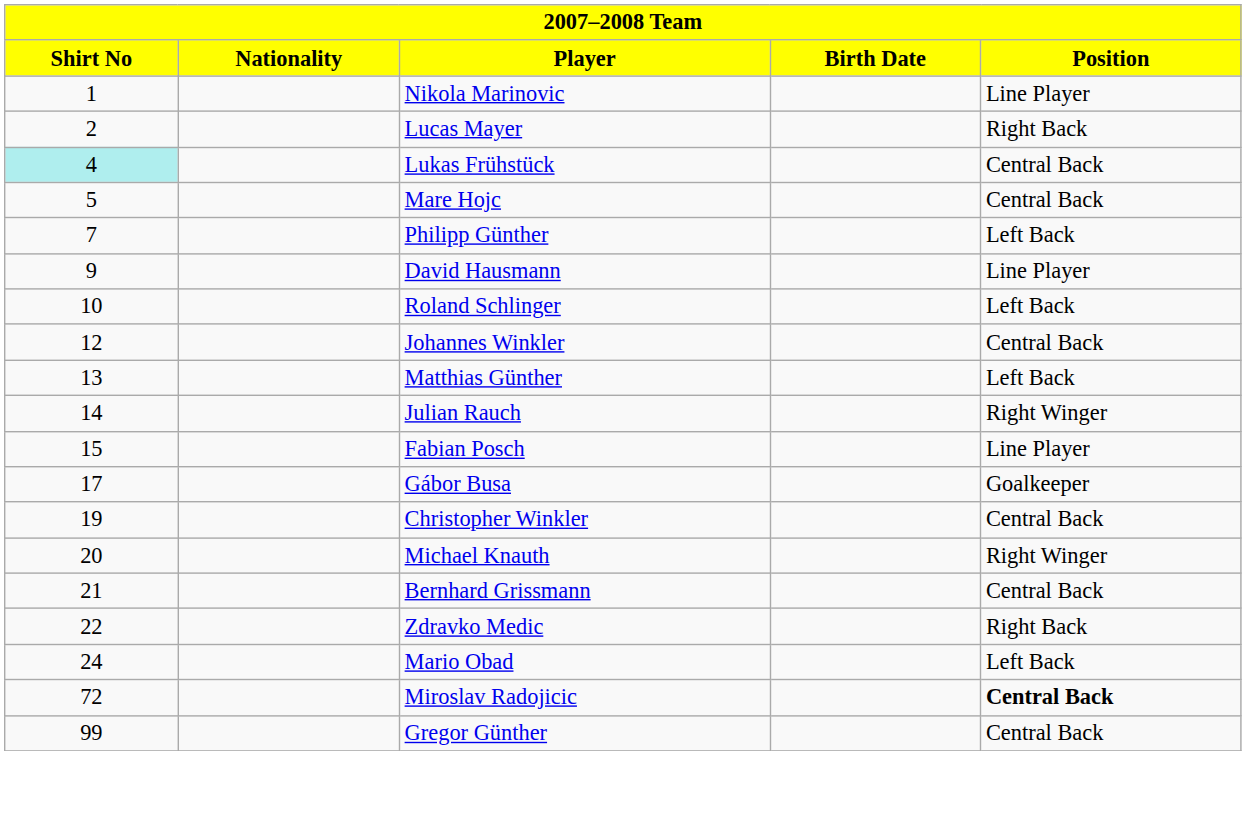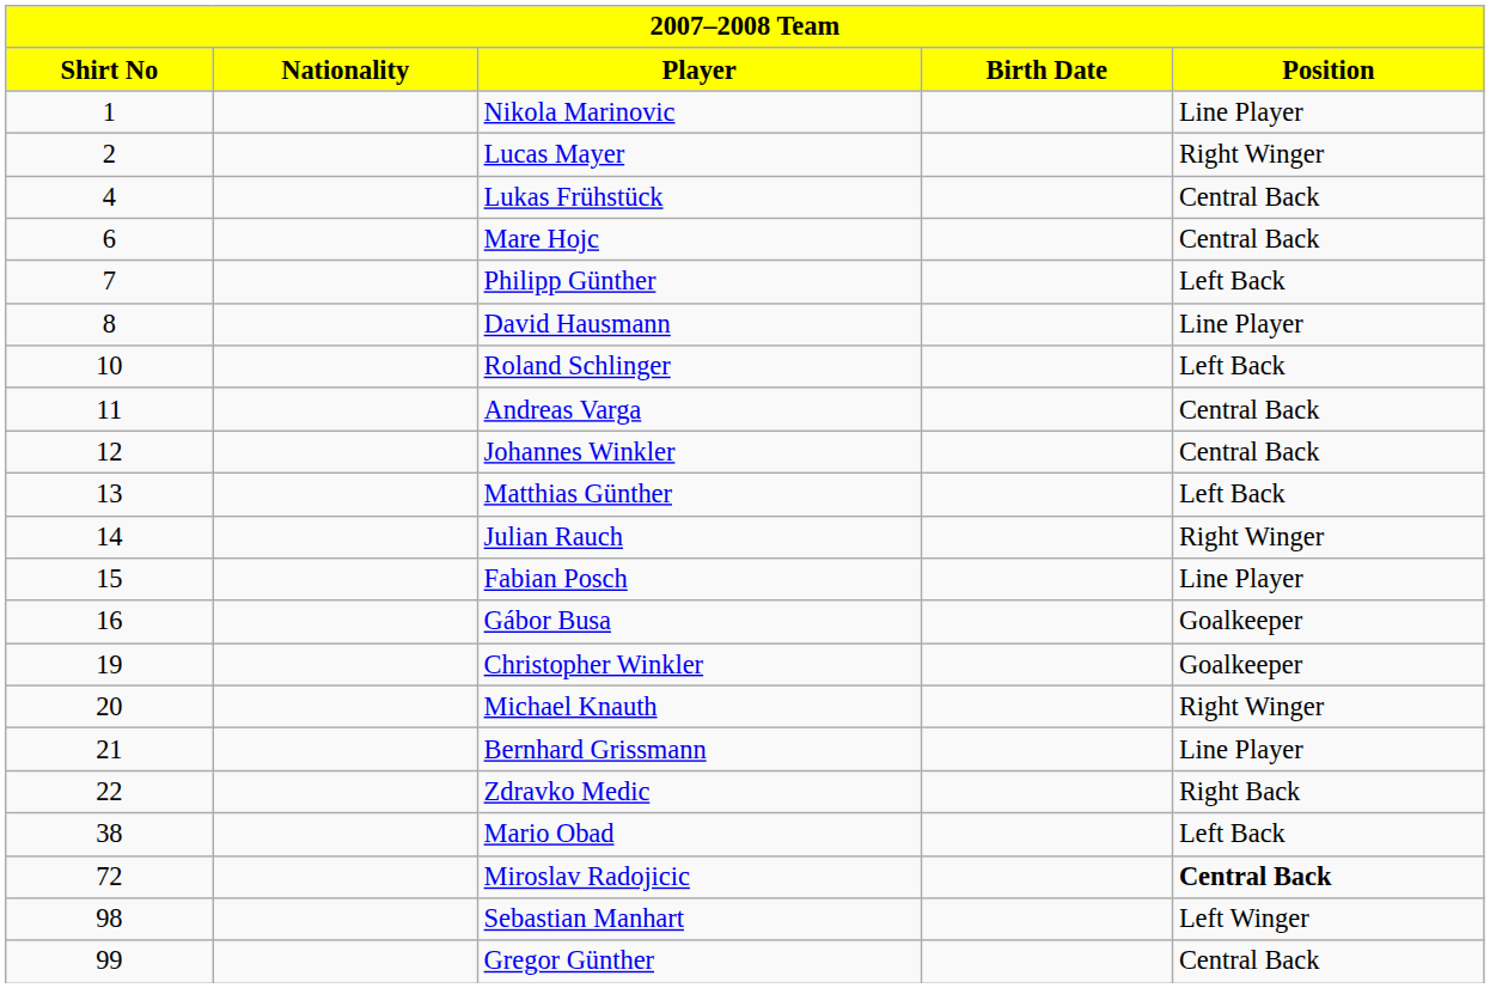 <table class="wikitable collapsible collapsed" style="width:100%">
 <tr>
 <th colspan=5 style="background-color:#FFFF00;color:#000000;text-align:center;"><strong>2007–2008 Team</strong></th>
 </tr>
 <tr>
 <th style="color:#000000; background:#FFFF00">Shirt No</th>
 <th style="color:#000000; background:#FFFF00">Nationality</th>
 <th style="color:#000000; background:#FFFF00">Player</th>
 <th style="color:#000000; background:#FFFF00">Birth Date</th>
 <th style="color:#000000; background:#FFFF00">Position</th>
 </tr>
 <tr>
 <td align=center>1</td>
 <td></td>
 <td><a href='#'>Nikola Marinovic</a></td>
 <td></td>
 <td>Line Player</td>
 </tr>
 <tr>
 <td align=center>2</td>
 <td></td>
 <td><a href='#'>Lucas Mayer</a></td>
 <td></td>
-<td>Right Back</td>
+<td>Right Winger</td>
 </tr>
 <tr>
-<td align=center style="background: paleturquoise;">4</td>
+<td align=center>4</td>
 <td></td>
 <td><a href='#'>Lukas Frühstück</a></td>
 <td></td>
 <td>Central Back</td>
 </tr>
 <tr>
-<td align=center>5</td>
+<td align=center>6</td>
 <td></td>
 <td><a href='#'>Mare Hojc</a></td>
 <td></td>
 <td>Central Back</td>
 </tr>
 <tr>
 <td align=center>7</td>
 <td></td>
 <td><a href='#'>Philipp Günther</a></td>
 <td></td>
 <td>Left Back</td>
 </tr>
 <tr>
-<td align=center>9</td>
+<td align=center>8</td>
 <td></td>
 <td><a href='#'>David Hausmann</a></td>
 <td></td>
 <td>Line Player</td>
 </tr>
 <tr>
 <td align=center>10</td>
 <td></td>
 <td><a href='#'>Roland Schlinger</a></td>
 <td></td>
 <td>Left Back</td>
+</tr>
+<tr>
+<td align=center>11</td>
+<td></td>
+<td><a href='#'>Andreas Varga</a></td>
+<td></td>
+<td>Central Back</td>
 </tr>
 <tr>
 <td align=center>12</td>
 <td></td>
 <td><a href='#'>Johannes Winkler</a></td>
 <td></td>
 <td>Central Back</td>
 </tr>
 <tr>
 <td align=center>13</td>
 <td></td>
 <td><a href='#'>Matthias Günther</a></td>
 <td></td>
 <td>Left Back</td>
 </tr>
 <tr>
 <td align=center>14</td>
 <td></td>
 <td><a href='#'>Julian Rauch</a></td>
 <td></td>
 <td>Right Winger</td>
 </tr>
 <tr>
 <td align=center>15</td>
 <td></td>
 <td><a href='#'>Fabian Posch</a></td>
 <td></td>
 <td>Line Player</td>
 </tr>
 <tr>
-<td align=center>17</td>
+<td align=center>16</td>
 <td></td>
 <td><a href='#'>Gábor Busa</a></td>
 <td></td>
 <td>Goalkeeper</td>
 </tr>
 <tr>
 <td align=center>19</td>
 <td></td>
 <td><a href='#'>Christopher Winkler</a></td>
 <td></td>
-<td>Central Back</td>
+<td>Goalkeeper</td>
 </tr>
 <tr>
 <td align=center>20</td>
 <td></td>
 <td><a href='#'>Michael Knauth</a></td>
 <td></td>
 <td>Right Winger</td>
 </tr>
 <tr>
 <td align=center>21</td>
 <td></td>
 <td><a href='#'>Bernhard Grissmann</a></td>
 <td></td>
-<td>Central Back</td>
+<td>Line Player</td>
 </tr>
 <tr>
 <td align=center>22</td>
 <td></td>
 <td><a href='#'>Zdravko Medic</a></td>
 <td></td>
 <td>Right Back</td>
 </tr>
 <tr>
-<td align=center>24</td>
+<td align=center>38</td>
 <td></td>
 <td><a href='#'>Mario Obad</a></td>
 <td></td>
 <td>Left Back</td>
 </tr>
 <tr>
 <td align=center>72</td>
 <td></td>
 <td><a href='#'>Miroslav Radojicic</a></td>
 <td></td>
 <td><strong>Central Back</strong></td>
 </tr>
 <tr>
+<td align=center>98</td>
+<td></td>
+<td><a href='#'>Sebastian Manhart</a></td>
+<td></td>
+<td>Left Winger</td>
+</tr>
+<tr>
 <td align=center>99</td>
 <td></td>
 <td><a href='#'>Gregor Günther</a></td>
 <td></td>
 <td>Central Back</td>
 </tr>
 </table>
